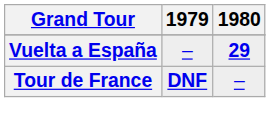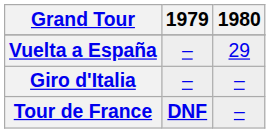 <table class="wikitable plainrowheaders">
 <tr>
 <th scope="col"><a href='#'>Grand Tour</a></th>
 <th scope="col">1979</th>
 <th scope="col">1980</th>
 </tr>
 <tr style="text-align:center;">
 </tr>
 <tr style="text-align:center;">
 <th scope="row"> <a href='#'>Vuelta a España</a></th>
 <td style="background:#eee;"><a href='#'>–</a></td>
-<td style="background:#eee;"><strong><a href='#'>29</a></strong></td>
+<td style="background:#eee;"><a href='#'>29</a></td>
+</tr>
+<tr style="text-align:center;">
+<th scope="row"> <a href='#'>Giro d'Italia</a></th>
+<td style="background:#eee;"><a href='#'>–</a></td>
+<td style="background:#eee;"><a href='#'>–</a></td>
 </tr>
 <tr style="text-align:center;">
 <th scope="row"> <a href='#'>Tour de France</a></th>
 <td style="background:#eee;"><strong><a href='#'>DNF</a></strong></td>
 <td style="background:#eee;"><a href='#'>–</a></td>
 </tr>
 </table>
